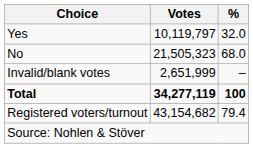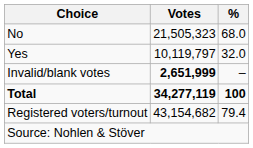 <table class=wikitable style=text-align:right>
 <tr>
 <th>Choice</th>
 <th>Votes</th>
 <th>%</th>
 </tr>
 <tr>
+<td align=left> No</td>
+<td>21,505,323</td>
+<td>68.0</td>
+</tr>
+<tr>
 <td align=left>Yes</td>
 <td>10,119,797</td>
 <td>32.0</td>
 </tr>
 <tr>
-<td align=left> No</td>
-<td>21,505,323</td>
-<td>68.0</td>
-</tr>
-<tr>
 <td align=left>Invalid/blank votes</td>
-<td>2,651,999</td>
+<td><strong>2,651,999</strong></td>
 <td>–</td>
 </tr>
 <tr>
 <td align=left><strong>Total</strong></td>
 <td><strong>34,277,119</strong></td>
 <td><strong>100</strong></td>
 </tr>
 <tr>
 <td align=left>Registered voters/turnout</td>
 <td>43,154,682</td>
 <td>79.4</td>
 </tr>
 <tr>
 <td align=left colspan=3>Source: Nohlen & Stöver</td>
 </tr>
 </table>
